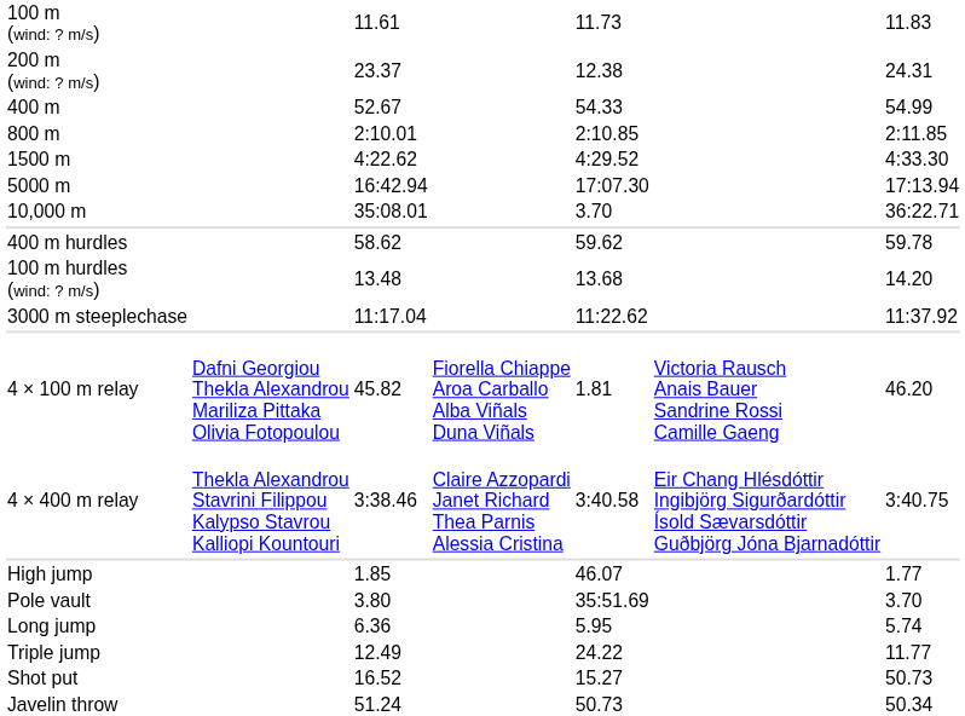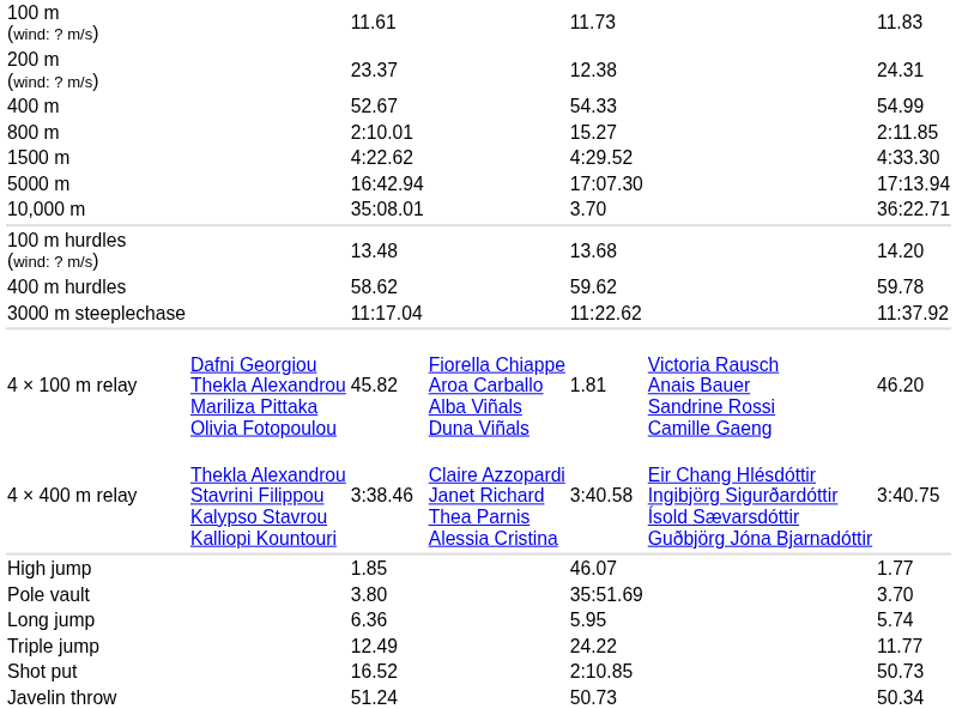 <table>
 <tr>
 <td>100 m<br>(<small>wind: ? m/s</small>)</td>
 <td></td>
 <td>11.61</td>
 <td></td>
 <td>11.73</td>
 <td></td>
 <td>11.83</td>
 </tr>
 <tr>
 <td>200 m<br>(<small>wind: ? m/s</small>)</td>
 <td></td>
 <td>23.37</td>
 <td></td>
 <td>12.38</td>
 <td></td>
 <td>24.31</td>
 </tr>
 <tr>
 <td>400 m</td>
 <td></td>
 <td>52.67</td>
 <td></td>
 <td>54.33</td>
 <td></td>
 <td>54.99</td>
 </tr>
 <tr>
 <td>800 m</td>
 <td></td>
 <td>2:10.01</td>
 <td></td>
-<td>2:10.85</td>
+<td>15.27</td>
 <td></td>
 <td>2:11.85</td>
 </tr>
 <tr>
 <td>1500 m</td>
 <td></td>
 <td>4:22.62</td>
 <td></td>
 <td>4:29.52</td>
 <td></td>
 <td>4:33.30</td>
 </tr>
 <tr>
 <td>5000 m</td>
 <td></td>
 <td>16:42.94</td>
 <td></td>
 <td>17:07.30</td>
 <td></td>
 <td>17:13.94</td>
 </tr>
 <tr>
 <td>10,000 m</td>
 <td></td>
 <td>35:08.01</td>
 <td></td>
 <td>3.70</td>
 <td></td>
 <td>36:22.71</td>
 </tr>
 <tr bgcolor=#dddddd>
 <td colspan=7></td>
 </tr>
 <tr>
+<td>100 m hurdles<br>(<small>wind: ? m/s</small>)</td>
+<td></td>
+<td>13.48</td>
+<td></td>
+<td>13.68</td>
+<td></td>
+<td>14.20</td>
+</tr>
+<tr>
 <td>400 m hurdles</td>
 <td></td>
 <td>58.62</td>
 <td></td>
 <td>59.62</td>
 <td></td>
 <td>59.78</td>
-</tr>
-<tr>
-<td>100 m hurdles<br>(<small>wind: ? m/s</small>)</td>
-<td></td>
-<td>13.48</td>
-<td></td>
-<td>13.68</td>
-<td></td>
-<td>14.20</td>
 </tr>
 <tr>
 <td>3000 m steeplechase</td>
 <td></td>
 <td>11:17.04</td>
 <td></td>
 <td>11:22.62</td>
 <td></td>
 <td>11:37.92</td>
 </tr>
 <tr bgcolor=#dddddd>
 <td colspan=7></td>
 </tr>
 <tr>
 <td>4 × 100 m relay</td>
 <td><br><a href='#'>Dafni Georgiou</a><br><a href='#'>Thekla Alexandrou</a><br><a href='#'>Mariliza Pittaka</a><br><a href='#'>Olivia Fotopoulou</a></td>
 <td>45.82</td>
 <td><br><a href='#'>Fiorella Chiappe</a><br><a href='#'>Aroa Carballo</a><br><a href='#'>Alba Viñals</a><br><a href='#'>Duna Viñals</a></td>
 <td>1.81</td>
 <td><br><a href='#'>Victoria Rausch</a><br><a href='#'>Anais Bauer</a><br><a href='#'>Sandrine Rossi</a><br><a href='#'>Camille Gaeng</a></td>
 <td>46.20</td>
 </tr>
 <tr>
 <td>4 × 400 m relay</td>
 <td><br><a href='#'>Thekla Alexandrou</a><br><a href='#'>Stavrini Filippou</a><br><a href='#'>Kalypso Stavrou</a><br><a href='#'>Kalliopi Kountouri</a></td>
 <td>3:38.46</td>
 <td><br><a href='#'>Claire Azzopardi</a><br><a href='#'>Janet Richard</a><br><a href='#'>Thea Parnis</a><br><a href='#'>Alessia Cristina</a></td>
 <td>3:40.58</td>
 <td><br><a href='#'>Eir Chang Hlésdóttir</a><br><a href='#'>Ingibjörg Sigurðardóttir</a><br><a href='#'>Ísold Sævarsdóttir</a><br><a href='#'>Guðbjörg Jóna Bjarnadóttir</a></td>
 <td>3:40.75</td>
 </tr>
 <tr bgcolor=#dddddd>
 <td colspan=7></td>
 </tr>
 <tr>
 <td>High jump</td>
 <td></td>
 <td>1.85</td>
 <td></td>
 <td>46.07</td>
 <td></td>
 <td>1.77</td>
 </tr>
 <tr>
 <td>Pole vault</td>
 <td></td>
 <td>3.80</td>
 <td></td>
 <td>35:51.69</td>
 <td></td>
 <td>3.70</td>
 </tr>
 <tr>
 <td>Long jump</td>
 <td></td>
 <td>6.36</td>
 <td></td>
 <td>5.95</td>
 <td></td>
 <td>5.74</td>
 </tr>
 <tr>
 <td>Triple jump</td>
 <td></td>
 <td>12.49</td>
 <td></td>
 <td>24.22</td>
 <td></td>
 <td>11.77</td>
 </tr>
 <tr>
 <td>Shot put</td>
 <td></td>
 <td>16.52 </td>
 <td></td>
-<td>15.27</td>
+<td>2:10.85</td>
 <td></td>
 <td>50.73</td>
 </tr>
 <tr>
 <td>Javelin throw</td>
 <td></td>
 <td>51.24</td>
 <td></td>
 <td>50.73</td>
 <td></td>
 <td>50.34</td>
 </tr>
 </table>
